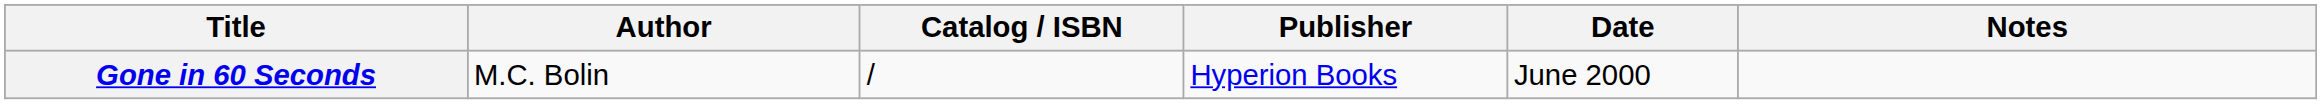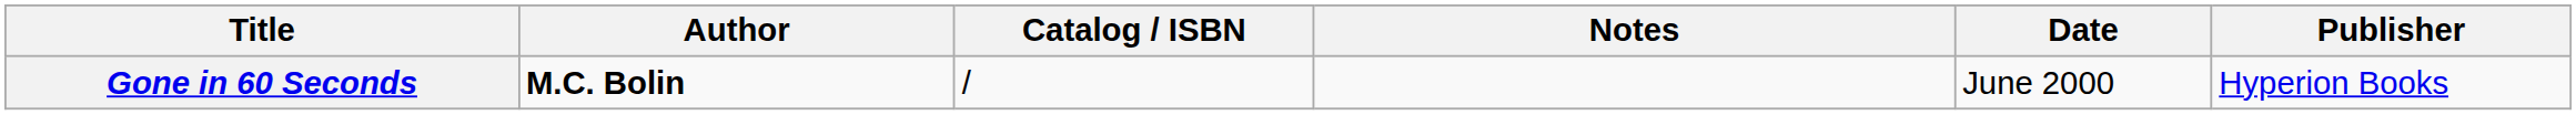 <table class="wikitable sortable" style="width:100%;">
 <tr>
 <th width=20%>Title</th>
 <th width=17%>Author</th>
 <th width=14%>Catalog / ISBN</th>
+<th width=25%>Notes</th>
+<th width=10%>Date</th>
 <th width=14%>Publisher</th>
-<th width=10%>Date</th>
-<th width=25%>Notes</th>
 </tr>
 <tr>
 <th><em><a href='#'>Gone in 60 Seconds</a></em></th>
-<td>M.C. Bolin</td>
+<td><strong>M.C. Bolin</strong></td>
 <td> / </td>
+<td></td>
+<td>June 2000</td>
 <td><a href='#'>Hyperion Books</a></td>
-<td>June 2000</td>
-<td></td>
 </tr>
 </table>
